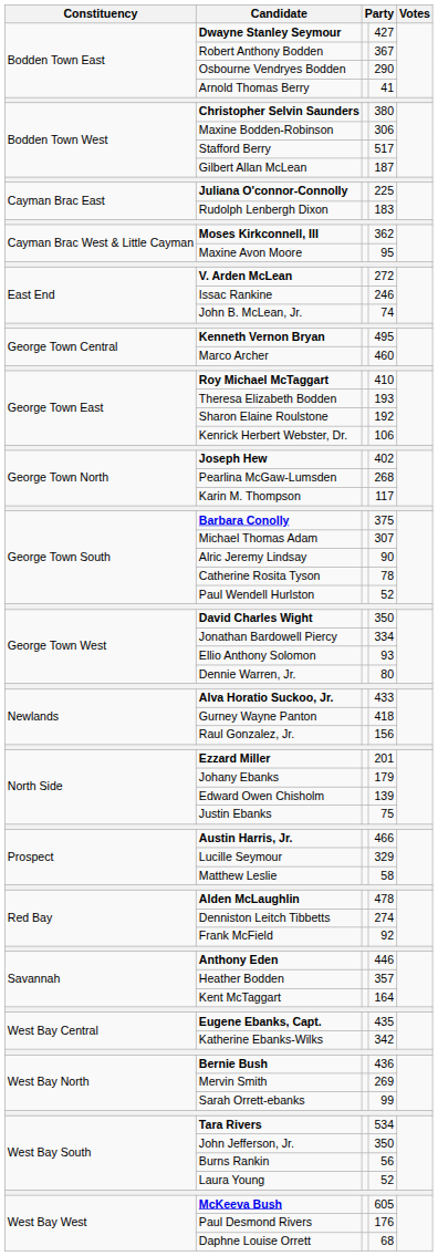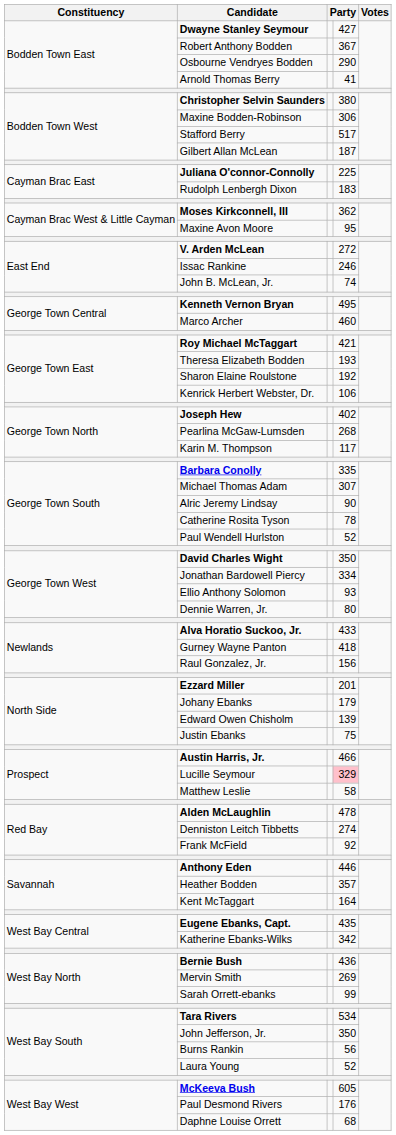 <table class=wikitable>
 <tr>
 <th>Constituency</th>
 <th>Candidate</th>
 <th colspan=2>Party</th>
 <th>Votes</th>
 </tr>
 <tr>
 <td rowspan=4>Bodden Town East</td>
 <td><strong>Dwayne Stanley Seymour</strong></td>
 <td></td>
 <td align=right>427</td>
 </tr>
 <tr>
 <td>Robert Anthony Bodden</td>
 <td></td>
 <td align=right>367</td>
 </tr>
 <tr>
 <td>Osbourne Vendryes Bodden</td>
 <td></td>
 <td align=right>290</td>
 </tr>
 <tr>
 <td>Arnold Thomas Berry</td>
 <td></td>
 <td align=right>41</td>
 </tr>
 <tr>
 <th colspan=5></th>
 </tr>
 <tr>
 <td rowspan=4>Bodden Town West</td>
 <td><strong>Christopher Selvin Saunders</strong></td>
 <td></td>
 <td align=right>380</td>
 </tr>
 <tr>
 <td>Maxine Bodden-Robinson</td>
 <td></td>
 <td align=right>306</td>
 </tr>
 <tr>
 <td>Stafford Berry</td>
 <td></td>
 <td align=right>517</td>
 </tr>
 <tr>
 <td>Gilbert Allan McLean</td>
 <td></td>
 <td align=right>187</td>
 </tr>
 <tr>
 <th colspan=5></th>
 </tr>
 <tr>
 <td rowspan=2>Cayman Brac East</td>
 <td><strong>Juliana O'connor-Connolly</strong></td>
 <td></td>
 <td align=right>225</td>
 </tr>
 <tr>
 <td>Rudolph Lenbergh Dixon</td>
 <td></td>
 <td align=right>183</td>
 </tr>
 <tr>
 <th colspan=5></th>
 </tr>
 <tr>
 <td rowspan=2>Cayman Brac West & Little Cayman</td>
 <td><strong>Moses Kirkconnell, III</strong></td>
 <td></td>
 <td align=right>362</td>
 </tr>
 <tr>
 <td>Maxine Avon Moore</td>
 <td></td>
 <td align=right>95</td>
 </tr>
 <tr>
 <th colspan=5></th>
 </tr>
 <tr>
 <td rowspan=3>East End</td>
 <td><strong>V. Arden McLean</strong></td>
 <td></td>
 <td align=right>272</td>
 </tr>
 <tr>
 <td>Issac Rankine</td>
 <td></td>
 <td align=right>246</td>
 </tr>
 <tr>
 <td>John B. McLean, Jr.</td>
 <td></td>
 <td align=right>74</td>
 </tr>
 <tr>
 <th colspan=5></th>
 </tr>
 <tr>
 <td rowspan=2>George Town Central</td>
 <td><strong>Kenneth Vernon Bryan</strong></td>
 <td></td>
 <td align=right>495</td>
 </tr>
 <tr>
 <td>Marco Archer</td>
 <td></td>
 <td align=right>460</td>
 </tr>
 <tr>
 <th colspan=5></th>
 </tr>
 <tr>
 <td rowspan=4>George Town East</td>
 <td><strong>Roy Michael McTaggart</strong></td>
 <td></td>
-<td align=right>410</td>
+<td align=right>421</td>
 </tr>
 <tr>
 <td>Theresa Elizabeth Bodden</td>
 <td></td>
 <td align=right>193</td>
 </tr>
 <tr>
 <td>Sharon Elaine Roulstone</td>
 <td></td>
 <td align=right>192</td>
 </tr>
 <tr>
 <td>Kenrick Herbert Webster, Dr.</td>
 <td></td>
 <td align=right>106</td>
 </tr>
 <tr>
 <th colspan=5></th>
 </tr>
 <tr>
 <td rowspan=3>George Town North</td>
 <td><strong>Joseph Hew</strong></td>
 <td></td>
 <td align=right>402</td>
 </tr>
 <tr>
 <td>Pearlina McGaw-Lumsden</td>
 <td></td>
 <td align=right>268</td>
 </tr>
 <tr>
 <td>Karin M. Thompson</td>
 <td></td>
 <td align=right>117</td>
 </tr>
 <tr>
 <th colspan=5></th>
 </tr>
 <tr>
 <td rowspan=5>George Town South</td>
 <td><strong><a href='#'>Barbara Conolly</a></strong></td>
 <td></td>
-<td align=right>375</td>
+<td align=right>335</td>
 </tr>
 <tr>
 <td>Michael Thomas Adam</td>
 <td></td>
 <td align=right>307</td>
 </tr>
 <tr>
 <td>Alric Jeremy Lindsay</td>
 <td></td>
 <td align=right>90</td>
 </tr>
 <tr>
 <td>Catherine Rosita Tyson</td>
 <td></td>
 <td align=right>78</td>
 </tr>
 <tr>
 <td>Paul Wendell Hurlston</td>
 <td></td>
 <td align=right>52</td>
 </tr>
 <tr>
 <th colspan=5></th>
 </tr>
 <tr>
 <td rowspan=4>George Town West</td>
 <td><strong>David Charles Wight</strong></td>
 <td></td>
 <td align=right>350</td>
 </tr>
 <tr>
 <td>Jonathan Bardowell Piercy</td>
 <td></td>
 <td align=right>334</td>
 </tr>
 <tr>
 <td>Ellio Anthony Solomon</td>
 <td></td>
 <td align=right>93</td>
 </tr>
 <tr>
 <td>Dennie Warren, Jr.</td>
 <td></td>
 <td align=right>80</td>
 </tr>
 <tr>
 <th colspan=5></th>
 </tr>
 <tr>
 <td rowspan=3>Newlands</td>
 <td><strong>Alva Horatio Suckoo, Jr.</strong></td>
 <td></td>
 <td align=right>433</td>
 </tr>
 <tr>
 <td>Gurney Wayne Panton</td>
 <td></td>
 <td align=right>418</td>
 </tr>
 <tr>
 <td>Raul Gonzalez, Jr.</td>
 <td></td>
 <td align=right>156</td>
 </tr>
 <tr>
 <th colspan=5></th>
 </tr>
 <tr>
 <td rowspan=4>North Side</td>
 <td><strong>Ezzard Miller</strong></td>
 <td></td>
 <td align=right>201</td>
 </tr>
 <tr>
 <td>Johany Ebanks</td>
 <td></td>
 <td align=right>179</td>
 </tr>
 <tr>
 <td>Edward Owen Chisholm</td>
 <td></td>
 <td align=right>139</td>
 </tr>
 <tr>
 <td>Justin Ebanks</td>
 <td></td>
 <td align=right>75</td>
 </tr>
 <tr>
 <th colspan=5></th>
 </tr>
 <tr>
 <td rowspan=3>Prospect</td>
 <td><strong>Austin Harris, Jr.</strong></td>
 <td></td>
 <td align=right>466</td>
 </tr>
 <tr>
 <td>Lucille Seymour</td>
 <td></td>
-<td align=right>329</td>
+<td align=right style="background: pink;">329</td>
 </tr>
 <tr>
 <td>Matthew Leslie</td>
 <td></td>
 <td align=right>58</td>
 </tr>
 <tr>
 <th colspan=5></th>
 </tr>
 <tr>
 <td rowspan=3>Red Bay</td>
 <td><strong>Alden McLaughlin</strong></td>
 <td></td>
 <td align=right>478</td>
 </tr>
 <tr>
 <td>Denniston Leitch Tibbetts</td>
 <td></td>
 <td align=right>274</td>
 </tr>
 <tr>
 <td>Frank McField</td>
 <td></td>
 <td align=right>92</td>
 </tr>
 <tr>
 <th colspan=5></th>
 </tr>
 <tr>
 <td rowspan=3>Savannah</td>
 <td><strong>Anthony Eden</strong></td>
 <td></td>
 <td align=right>446</td>
 </tr>
 <tr>
 <td>Heather Bodden</td>
 <td></td>
 <td align=right>357</td>
 </tr>
 <tr>
 <td>Kent McTaggart</td>
 <td></td>
 <td align=right>164</td>
 </tr>
 <tr>
 <th colspan=5></th>
 </tr>
 <tr>
 <td rowspan=2>West Bay Central</td>
 <td><strong>Eugene Ebanks, Capt.</strong></td>
 <td></td>
 <td align=right>435</td>
 </tr>
 <tr>
 <td>Katherine Ebanks-Wilks</td>
 <td></td>
 <td align=right>342</td>
 </tr>
 <tr>
 <th colspan=5></th>
 </tr>
 <tr>
 <td rowspan=3>West Bay North</td>
 <td><strong>Bernie Bush</strong></td>
 <td></td>
 <td align=right>436</td>
 </tr>
 <tr>
 <td>Mervin Smith</td>
 <td></td>
 <td align=right>269</td>
 </tr>
 <tr>
 <td>Sarah Orrett-ebanks</td>
 <td></td>
 <td align=right>99</td>
 </tr>
 <tr>
 <th colspan=5></th>
 </tr>
 <tr>
 <td rowspan=4>West Bay South</td>
 <td><strong>Tara Rivers</strong></td>
 <td></td>
 <td align=right>534</td>
 </tr>
 <tr>
 <td>John Jefferson, Jr.</td>
 <td></td>
 <td align=right>350</td>
 </tr>
 <tr>
 <td>Burns Rankin</td>
 <td></td>
 <td align=right>56</td>
 </tr>
 <tr>
 <td>Laura Young</td>
 <td></td>
 <td align=right>52</td>
 </tr>
 <tr>
 <th colspan=5></th>
 </tr>
 <tr>
 <td rowspan=3>West Bay West</td>
 <td><strong><a href='#'>McKeeva Bush</a></strong></td>
 <td></td>
 <td align=right>605</td>
 </tr>
 <tr>
 <td>Paul Desmond Rivers</td>
 <td></td>
 <td align=right>176</td>
 </tr>
 <tr>
 <td>Daphne Louise Orrett</td>
 <td></td>
 <td align=right>68</td>
 </tr>
 </table>
